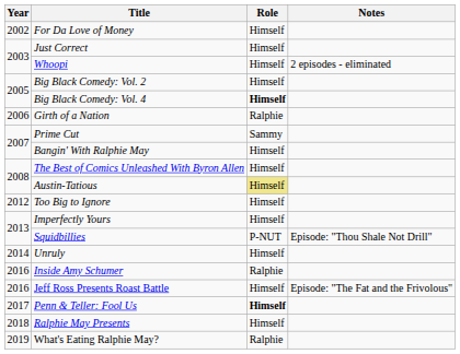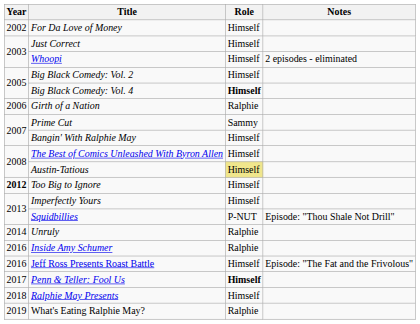 <table class="wikitable plainrowheaders sortable" style="margin-right: 0;">
 <tr>
 <th scope="col">Year</th>
 <th scope="col">Title</th>
 <th scope="col">Role</th>
 <th scope="col" class="unsortable">Notes</th>
 </tr>
 <tr>
 <td>2002</td>
 <td><em>For Da Love of Money</em></td>
 <td>Himself</td>
 <td></td>
 </tr>
 <tr>
 <td rowspan="2">2003</td>
 <td><em>Just Correct</em></td>
 <td>Himself</td>
 <td></td>
 </tr>
 <tr>
 <td><em><a href='#'>Whoopi</a></em></td>
 <td>Himself</td>
 <td>2 episodes - eliminated</td>
 </tr>
 <tr>
 <td rowspan="2">2005</td>
 <td><em>Big Black Comedy: Vol. 2</em></td>
 <td>Himself</td>
 <td></td>
 </tr>
 <tr>
 <td><em>Big Black Comedy: Vol. 4</em></td>
 <td><strong>Himself</strong></td>
 <td></td>
 </tr>
 <tr>
 <td>2006</td>
 <td><em>Girth of a Nation</em></td>
 <td>Ralphie</td>
 <td></td>
 </tr>
 <tr>
 <td rowspan="2">2007</td>
 <td><em>Prime Cut</em></td>
 <td>Sammy</td>
 <td></td>
 </tr>
 <tr>
 <td><em>Bangin' With Ralphie May</em></td>
 <td>Himself</td>
 <td></td>
 </tr>
 <tr>
 <td rowspan="2">2008</td>
 <td><em><a href='#'>The Best of Comics Unleashed With Byron Allen</a></em></td>
 <td>Himself</td>
 <td></td>
 </tr>
 <tr>
 <td><em>Austin-Tatious</em></td>
 <td style="background: khaki;">Himself</td>
 <td></td>
 </tr>
 <tr>
-<td>2012</td>
+<td><strong>2012</strong></td>
 <td><em>Too Big to Ignore</em></td>
 <td>Himself</td>
 <td></td>
 </tr>
 <tr>
 <td rowspan="2">2013</td>
 <td><em>Imperfectly Yours</em></td>
 <td>Himself</td>
 <td></td>
 </tr>
 <tr>
 <td><em><a href='#'>Squidbillies</a></em></td>
 <td>P-NUT</td>
 <td>Episode: "Thou Shale Not Drill"</td>
 </tr>
 <tr>
 <td>2014</td>
 <td><em>Unruly</em></td>
-<td>Himself</td>
+<td>Ralphie</td>
 <td></td>
 </tr>
 <tr>
 <td>2016</td>
 <td><em><a href='#'>Inside Amy Schumer</a></em></td>
 <td>Ralphie</td>
 <td></td>
 </tr>
 <tr>
 <td>2016</td>
 <td><a href='#'>Jeff Ross Presents Roast Battle</a></td>
 <td>Himself</td>
 <td>Episode: "The Fat and the Frivolous"</td>
 </tr>
 <tr>
 <td>2017</td>
 <td><em><a href='#'>Penn & Teller: Fool Us</a></em></td>
 <td><strong>Himself</strong></td>
 <td></td>
 </tr>
 <tr>
 <td>2018</td>
 <td><em><a href='#'>Ralphie May Presents</a></em></td>
 <td>Himself</td>
 <td></td>
 </tr>
 <tr>
 <td>2019</td>
 <td>What's Eating Ralphie May?</td>
 <td>Ralphie</td>
 <td></td>
 </tr>
 </table>
